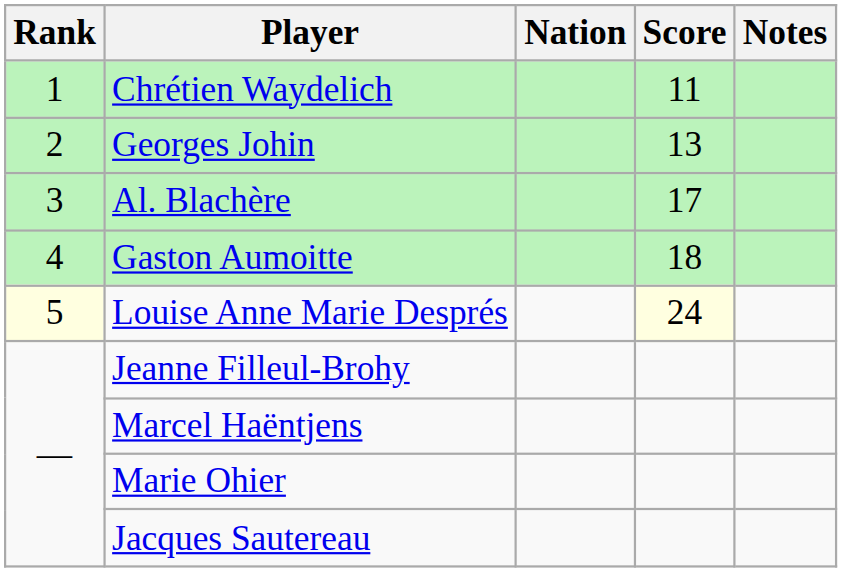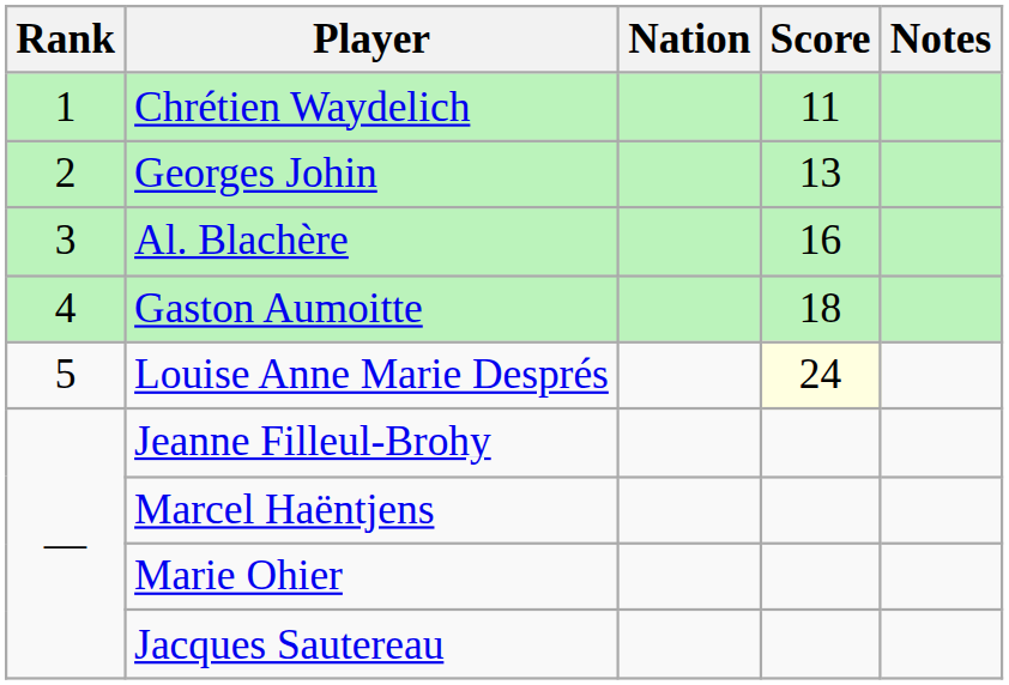 <table class="wikitable sortable" style="text-align:center">
 <tr>
 <th>Rank</th>
 <th>Player</th>
 <th>Nation</th>
 <th>Score</th>
 <th>Notes</th>
 </tr>
 <tr bgcolor=bbf3bb>
 <td>1</td>
 <td align=left><a href='#'>Chrétien Waydelich</a></td>
 <td align=left></td>
 <td>11</td>
 <td></td>
 </tr>
 <tr bgcolor=bbf3bb>
 <td>2</td>
 <td align=left><a href='#'>Georges Johin</a></td>
 <td align=left></td>
 <td>13</td>
 <td></td>
 </tr>
 <tr bgcolor=bbf3bb>
 <td>3</td>
 <td align=left><a href='#'>Al. Blachère</a></td>
 <td align=left></td>
-<td>17</td>
+<td>16</td>
 <td></td>
 </tr>
 <tr bgcolor=bbf3bb>
 <td>4</td>
 <td align=left><a href='#'>Gaston Aumoitte</a></td>
 <td align=left></td>
 <td>18</td>
 <td></td>
 </tr>
 <tr>
-<td style="background: lightyellow;">5</td>
+<td>5</td>
 <td align=left><a href='#'>Louise Anne Marie Després</a></td>
 <td align=left></td>
 <td style="background: lightyellow;">24</td>
 <td></td>
 </tr>
 <tr>
 <td rowspan=4>—</td>
 <td align=left><a href='#'>Jeanne Filleul-Brohy</a></td>
 <td align=left></td>
 <td data-sort-value=99></td>
 <td></td>
 </tr>
 <tr>
 <td align=left><a href='#'>Marcel Haëntjens</a></td>
 <td align=left></td>
 <td data-sort-value=99></td>
 <td></td>
 </tr>
 <tr>
 <td align=left><a href='#'>Marie Ohier</a></td>
 <td align=left></td>
 <td data-sort-value=99></td>
 <td></td>
 </tr>
 <tr>
 <td align=left><a href='#'>Jacques Sautereau</a></td>
 <td align=left></td>
 <td data-sort-value=99></td>
 <td></td>
 </tr>
 </table>
